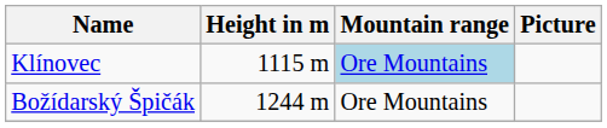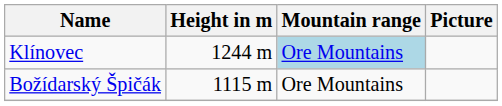 <table class="wikitable sortable">
 <tr>
 <th>Name</th>
 <th>Height in m</th>
 <th>Mountain range</th>
 <th>Picture</th>
 </tr>
 <tr>
 <td><a href='#'>Klínovec</a></td>
-<td style="text-align:right">1115 m</td>
+<td style="text-align:right">1244 m</td>
 <td style="background: lightblue;"><a href='#'>Ore Mountains</a></td>
 <td></td>
 </tr>
 <tr>
 <td><a href='#'>Božídarský Špičák </a></td>
-<td style="text-align:right">1244 m</td>
+<td style="text-align:right">1115 m</td>
 <td>Ore Mountains</td>
 <td></td>
 </tr>
 <tr>
 </tr>
 </table>
